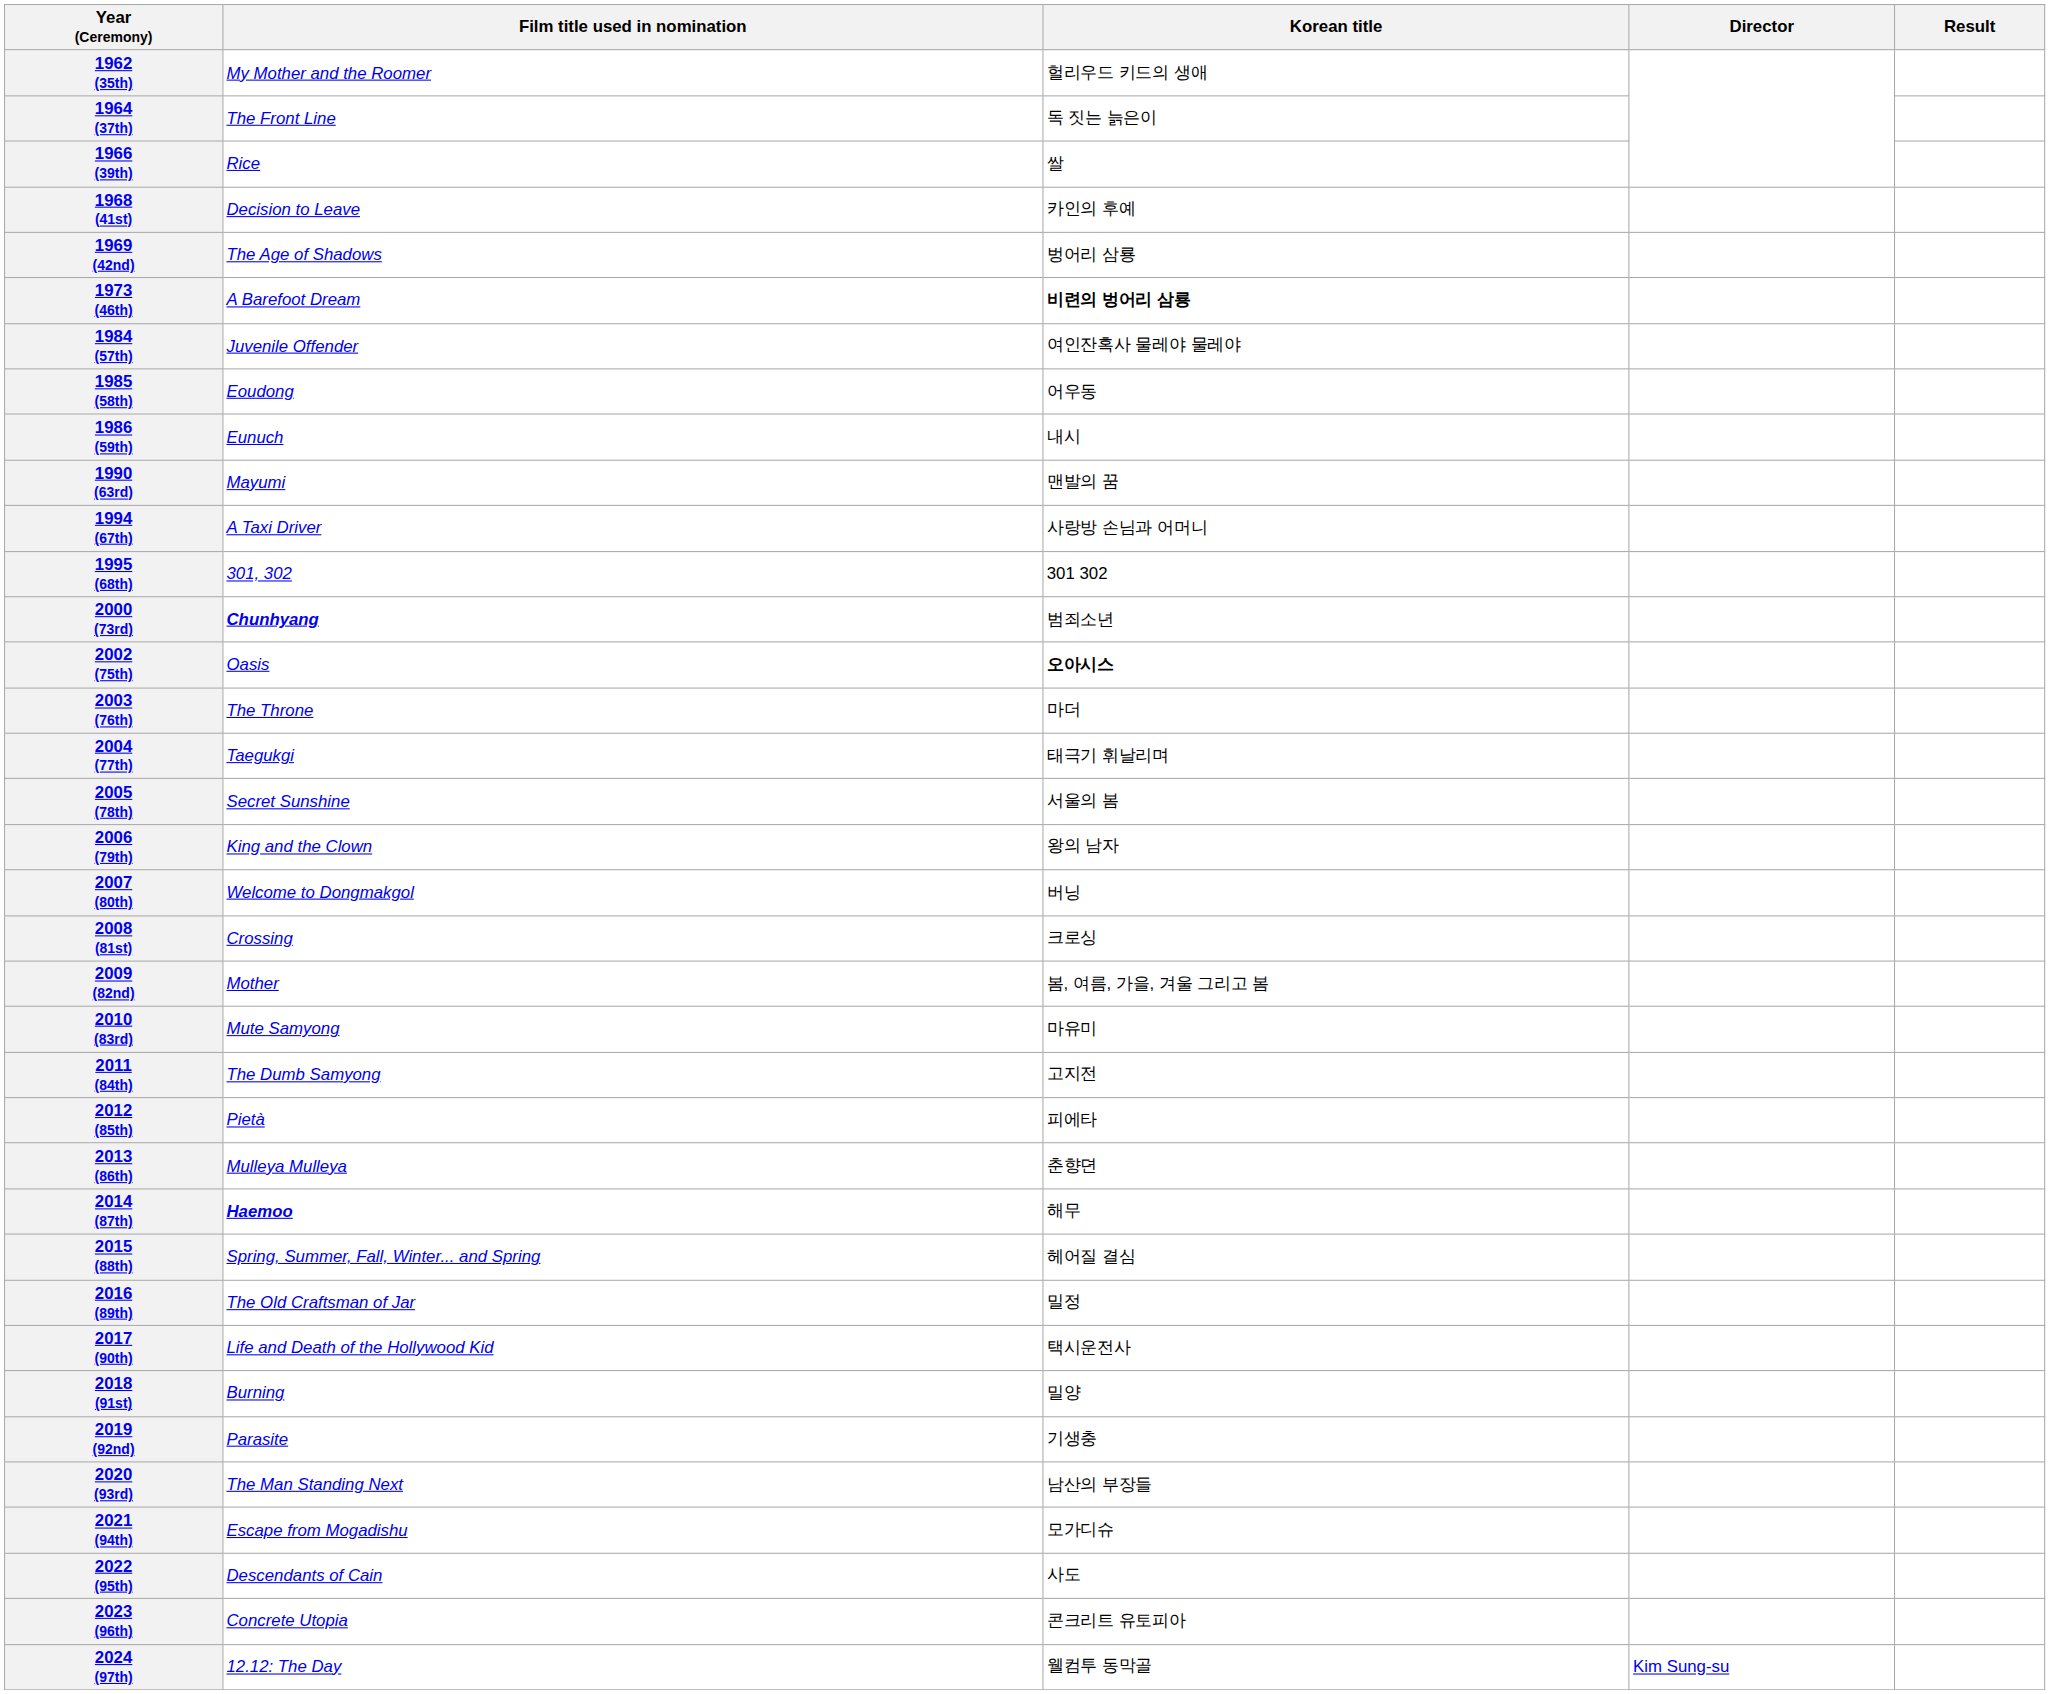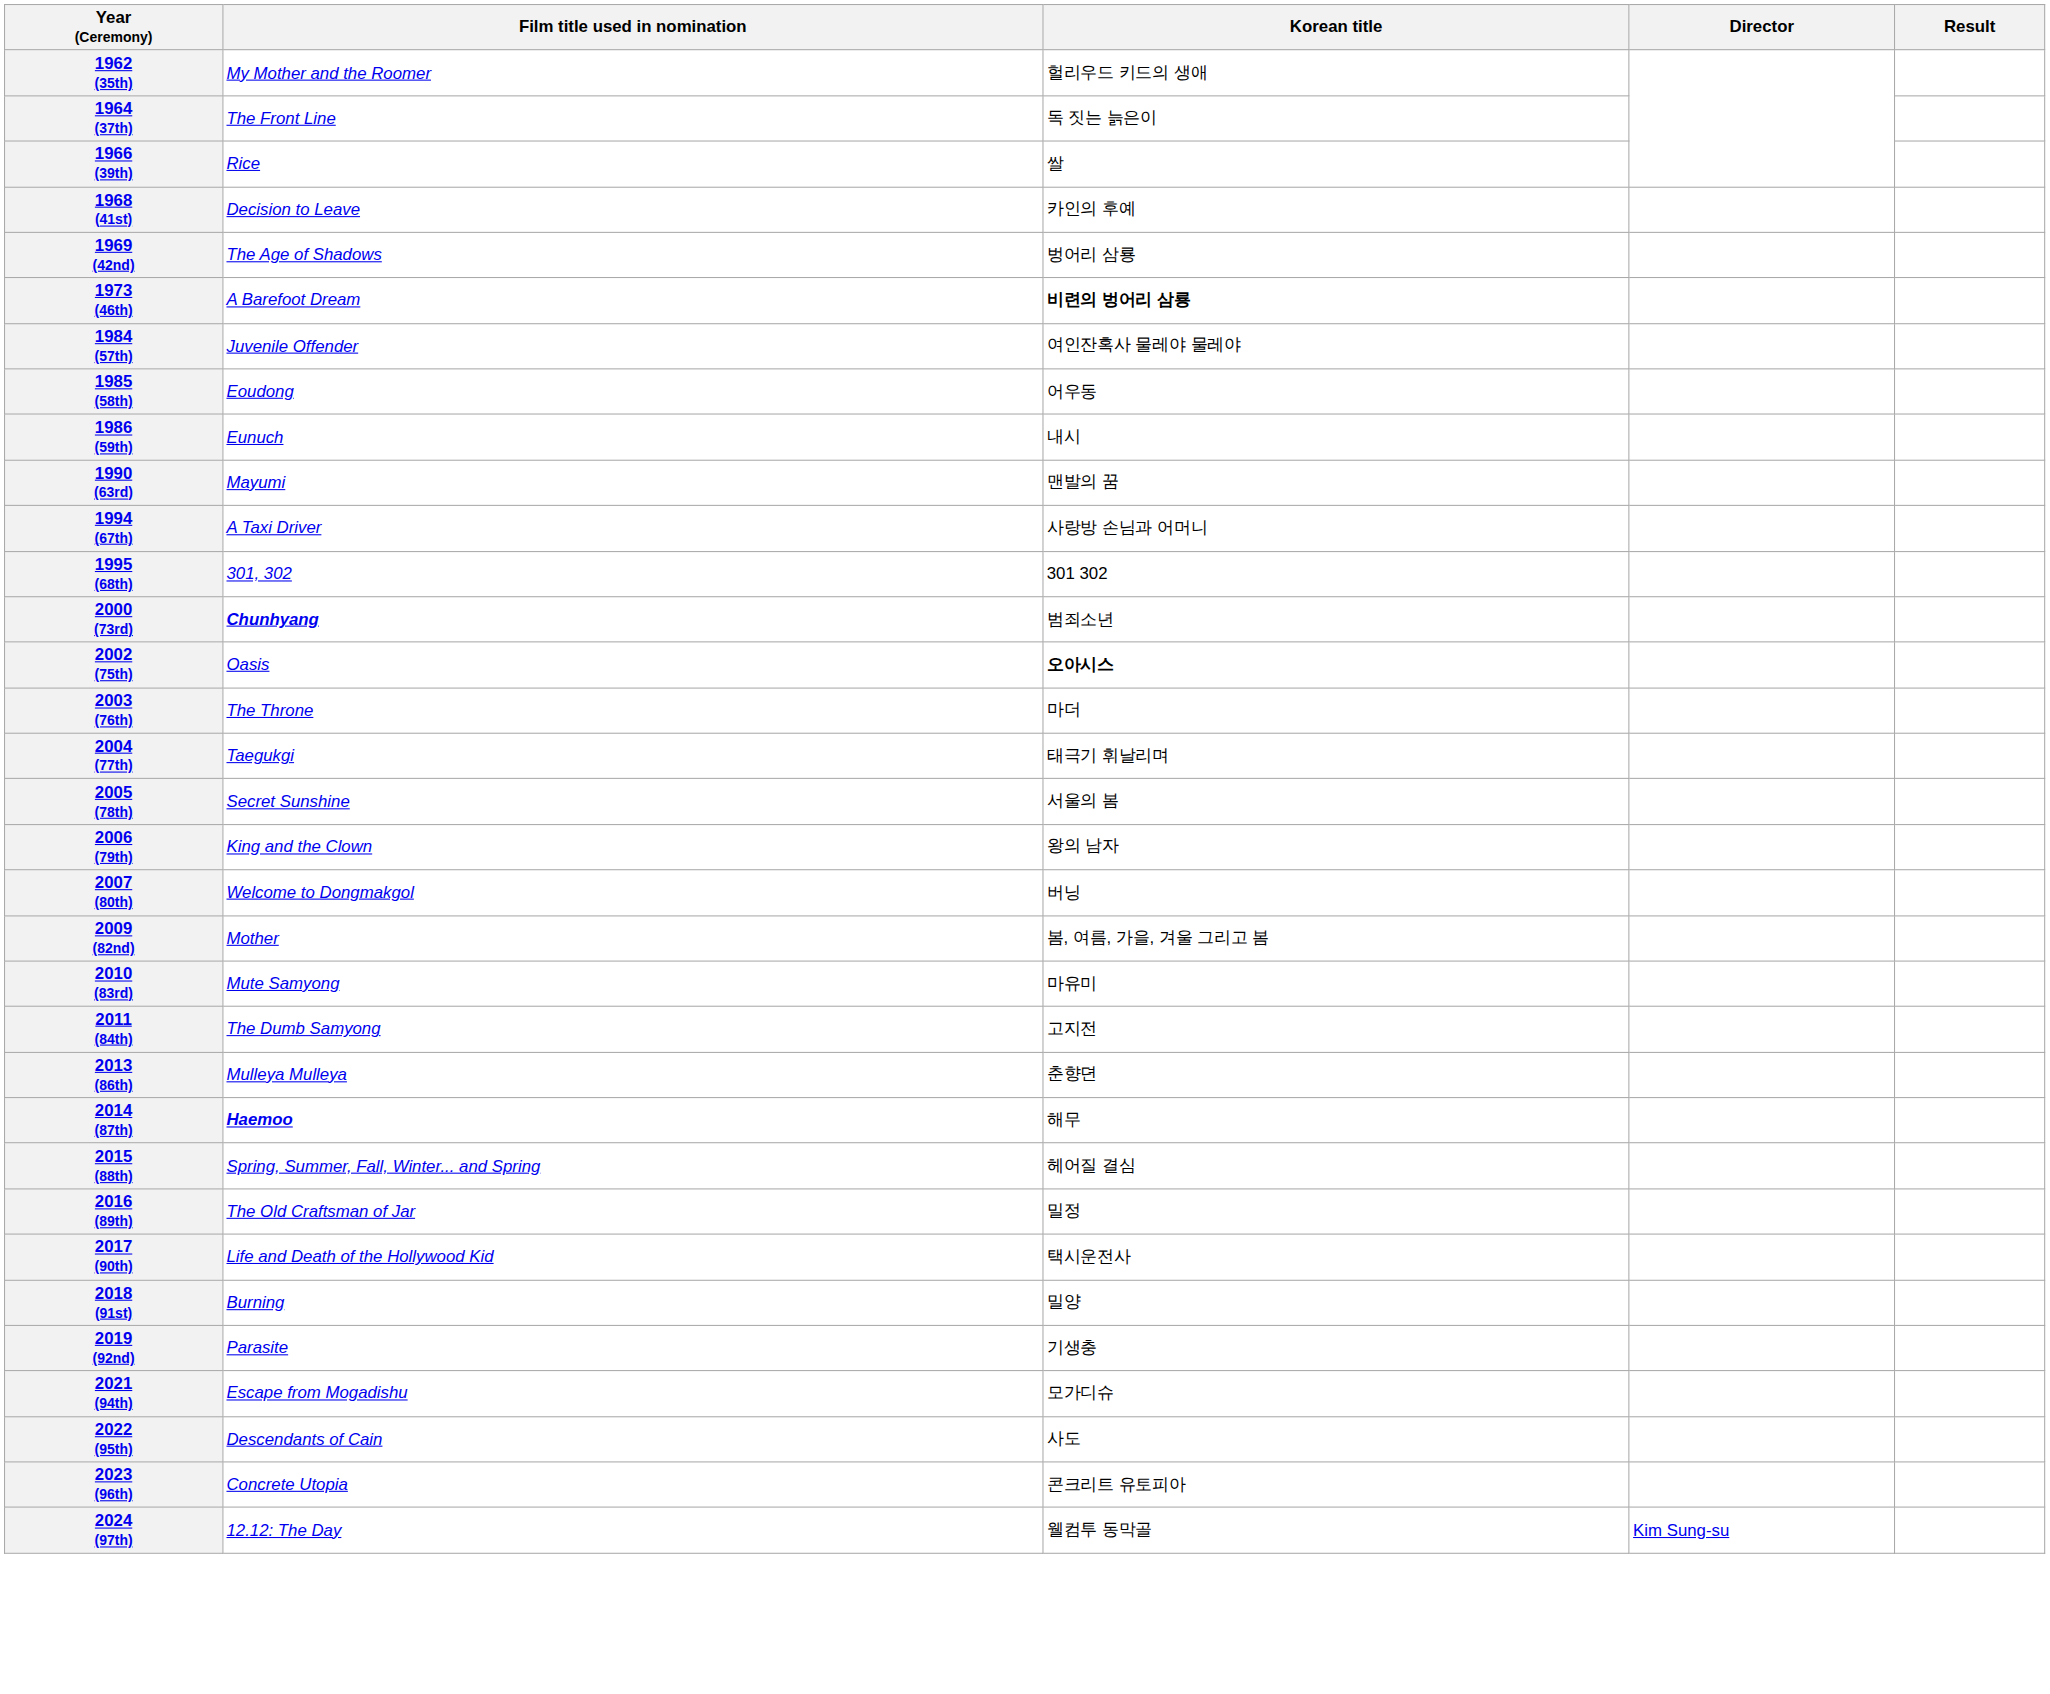 <table class="wikitable sortable" width="98%" style="background:#ffffff;">
 <tr>
 <th>Year<br><small>(Ceremony)</small></th>
 <th>Film title used in nomination</th>
 <th>Korean title</th>
 <th>Director</th>
 <th>Result</th>
 </tr>
 <tr>
 <th align="center"><a href='#'>1962</a><br><small><a href='#'>(35th)</a></small></th>
 <td><em><a href='#'>My Mother and the Roomer</a></em></td>
 <td>헐리우드 키드의 생애</td>
 <td rowspan="3"></td>
 <td></td>
 </tr>
 <tr>
 <th align="center"><a href='#'>1964</a><br><small><a href='#'>(37th)</a></small></th>
 <td><em><a href='#'>The Front Line</a></em></td>
 <td>독 짓는 늙은이</td>
 <td></td>
 </tr>
 <tr>
 <th align="center"><a href='#'>1966</a><br><small><a href='#'>(39th)</a></small></th>
 <td><em><a href='#'>Rice</a></em></td>
 <td>쌀</td>
 <td></td>
 </tr>
 <tr>
 <th align="center"><a href='#'>1968</a><br><small><a href='#'>(41st)</a></small></th>
 <td><em><a href='#'>Decision to Leave</a></em></td>
 <td>카인의 후예</td>
 <td></td>
 <td></td>
 </tr>
 <tr>
 <th align="center"><a href='#'>1969</a><br><small><a href='#'>(42nd)</a></small></th>
 <td><em><a href='#'>The Age of Shadows</a></em></td>
 <td>벙어리 삼룡</td>
 <td></td>
 <td></td>
 </tr>
 <tr>
 <th align="center"><a href='#'>1973</a><br><small><a href='#'>(46th)</a></small></th>
 <td><em><a href='#'>A Barefoot Dream</a></em></td>
 <td><strong>비련의 벙어리 삼룡</strong></td>
 <td></td>
 <td></td>
 </tr>
 <tr>
 <th align="center"><a href='#'>1984</a><br><small><a href='#'>(57th)</a></small></th>
 <td><em><a href='#'>Juvenile Offender</a></em></td>
 <td>여인잔혹사 물레야 물레야</td>
 <td></td>
 <td></td>
 </tr>
 <tr>
 <th align="center"><a href='#'>1985</a><br><small><a href='#'>(58th)</a></small></th>
 <td><em><a href='#'>Eoudong</a></em></td>
 <td>어우동</td>
 <td></td>
 <td></td>
 </tr>
 <tr>
 <th align="center"><a href='#'>1986</a><br><small><a href='#'>(59th)</a></small></th>
 <td><em><a href='#'>Eunuch</a></em></td>
 <td>내시</td>
 <td></td>
 <td></td>
 </tr>
 <tr>
 <th align="center"><a href='#'>1990</a><br><small><a href='#'>(63rd)</a></small></th>
 <td><em><a href='#'>Mayumi</a></em></td>
 <td>맨발의 꿈</td>
 <td></td>
 <td></td>
 </tr>
 <tr>
 <th align="center"><a href='#'>1994</a><br><small><a href='#'>(67th)</a></small></th>
 <td><em><a href='#'>A Taxi Driver</a></em></td>
 <td>사랑방 손님과 어머니</td>
 <td></td>
 <td></td>
 </tr>
 <tr>
 <th align="center"><a href='#'>1995</a><br><small><a href='#'>(68th)</a></small></th>
 <td><em><a href='#'>301, 302</a></em></td>
 <td>301 302</td>
 <td></td>
 <td></td>
 </tr>
 <tr>
 <th align="center"><a href='#'>2000</a><br><small><a href='#'>(73rd)</a></small></th>
 <td><strong><em><a href='#'>Chunhyang</a></em></strong></td>
 <td>범죄소년</td>
 <td></td>
 <td></td>
 </tr>
 <tr>
 <th align="center"><a href='#'>2002</a><br><small><a href='#'>(75th)</a></small></th>
 <td><em><a href='#'>Oasis</a></em></td>
 <td><strong>오아시스</strong></td>
 <td></td>
 <td></td>
 </tr>
 <tr>
 <th align="center"><a href='#'>2003</a><br><small><a href='#'>(76th)</a></small></th>
 <td><em><a href='#'>The Throne</a></em></td>
 <td>마더</td>
 <td></td>
 <td></td>
 </tr>
 <tr>
 <th align="center"><a href='#'>2004</a><br><small><a href='#'>(77th)</a></small></th>
 <td><em><a href='#'>Taegukgi</a></em></td>
 <td>태극기 휘날리며</td>
 <td></td>
 <td></td>
 </tr>
 <tr>
 <th align="center"><a href='#'>2005</a><br><small><a href='#'>(78th)</a></small></th>
 <td><em><a href='#'>Secret Sunshine</a></em></td>
 <td>서울의 봄</td>
 <td></td>
 <td></td>
 </tr>
 <tr>
 <th align="center"><a href='#'>2006</a><br><small><a href='#'>(79th)</a></small></th>
 <td><em><a href='#'>King and the Clown</a></em></td>
 <td>왕의 남자</td>
 <td></td>
 <td></td>
 </tr>
 <tr>
 <th align="center"><a href='#'>2007</a><br><small><a href='#'>(80th)</a></small></th>
 <td><em><a href='#'>Welcome to Dongmakgol</a></em></td>
 <td>버닝</td>
 <td></td>
 <td></td>
 </tr>
 <tr>
-<th align="center"><a href='#'>2008</a><br><small><a href='#'>(81st)</a></small></th>
-<td><em><a href='#'>Crossing</a></em></td>
-<td>크로싱</td>
-<td></td>
-<td></td>
-</tr>
-<tr>
 <th align="center"><a href='#'>2009</a><br><small><a href='#'>(82nd)</a></small></th>
 <td><em><a href='#'>Mother</a></em></td>
 <td>봄, 여름, 가을, 겨울 그리고 봄</td>
 <td></td>
 <td></td>
 </tr>
 <tr>
 <th align="center"><a href='#'>2010</a><br><small><a href='#'>(83rd)</a></small></th>
 <td><em><a href='#'>Mute Samyong</a></em></td>
 <td>마유미</td>
 <td></td>
 <td></td>
 </tr>
 <tr>
 <th align="center"><a href='#'>2011</a><br><small><a href='#'>(84th)</a></small></th>
 <td><em><a href='#'>The Dumb Samyong</a></em></td>
 <td>고지전</td>
-<td></td>
-<td></td>
-</tr>
-<tr>
-<th align="center"><a href='#'>2012</a><br><small><a href='#'>(85th)</a></small></th>
-<td><em><a href='#'>Pietà</a></em></td>
-<td>피에타</td>
 <td></td>
 <td></td>
 </tr>
 <tr>
 <th align="center"><a href='#'>2013</a><br><small><a href='#'>(86th)</a></small></th>
 <td><em><a href='#'>Mulleya Mulleya</a></em></td>
 <td>춘향뎐</td>
 <td></td>
 <td></td>
 </tr>
 <tr>
 <th align="center"><a href='#'>2014</a><br><small><a href='#'>(87th)</a></small></th>
 <td><strong><em><a href='#'>Haemoo</a></em></strong></td>
 <td>해무</td>
 <td></td>
 <td></td>
 </tr>
 <tr>
 <th align="center"><a href='#'>2015</a><br><small><a href='#'>(88th)</a></small></th>
 <td><em><a href='#'>Spring, Summer, Fall, Winter... and Spring</a></em></td>
 <td>헤어질 결심</td>
 <td></td>
 <td></td>
 </tr>
 <tr>
 <th align="center"><a href='#'>2016</a><br><small><a href='#'>(89th)</a></small></th>
 <td><em><a href='#'>The Old Craftsman of Jar</a></em></td>
 <td>밀정</td>
 <td></td>
 <td></td>
 </tr>
 <tr>
 <th align="center"><a href='#'>2017</a><br><small><a href='#'>(90th)</a></small></th>
 <td><em><a href='#'>Life and Death of the Hollywood Kid</a></em></td>
 <td>택시운전사</td>
 <td></td>
 <td></td>
 </tr>
 <tr>
 <th align="center"><a href='#'>2018</a><br><small><a href='#'>(91st)</a></small></th>
 <td><em><a href='#'>Burning</a></em></td>
 <td>밀양</td>
 <td></td>
 <td></td>
 </tr>
 <tr>
 <th align="center"><a href='#'>2019</a><br><small><a href='#'>(92nd)</a></small></th>
 <td><em><a href='#'>Parasite</a></em></td>
 <td>기생충</td>
 <td></td>
 <td></td>
 </tr>
 <tr>
-<th align="center"><a href='#'>2020</a><br><small><a href='#'>(93rd)</a></small></th>
-<td><em><a href='#'>The Man Standing Next</a></em></td>
-<td>남산의 부장들</td>
-<td></td>
-<td></td>
-</tr>
-<tr>
 <th align="center"><a href='#'>2021</a><br><small><a href='#'>(94th)</a></small></th>
 <td><em><a href='#'>Escape from Mogadishu</a></em></td>
 <td>모가디슈</td>
 <td></td>
 <td></td>
 </tr>
 <tr>
 <th align="center"><a href='#'>2022</a><br><small><a href='#'>(95th)</a></small></th>
 <td><em><a href='#'>Descendants of Cain</a></em></td>
 <td>사도</td>
 <td></td>
 <td></td>
 </tr>
 <tr>
 <th align="center"><a href='#'>2023</a><br><small><a href='#'>(96th)</a></small></th>
 <td><em><a href='#'>Concrete Utopia</a></em></td>
 <td>콘크리트 유토피아</td>
 <td></td>
 <td></td>
 </tr>
 <tr>
 <th align="center"><a href='#'>2024</a><br><small><a href='#'>(97th)</a></small></th>
 <td><em><a href='#'>12.12: The Day</a></em></td>
 <td>웰컴투 동막골</td>
 <td><a href='#'>Kim Sung-su</a></td>
 <td></td>
 </tr>
 </table>
